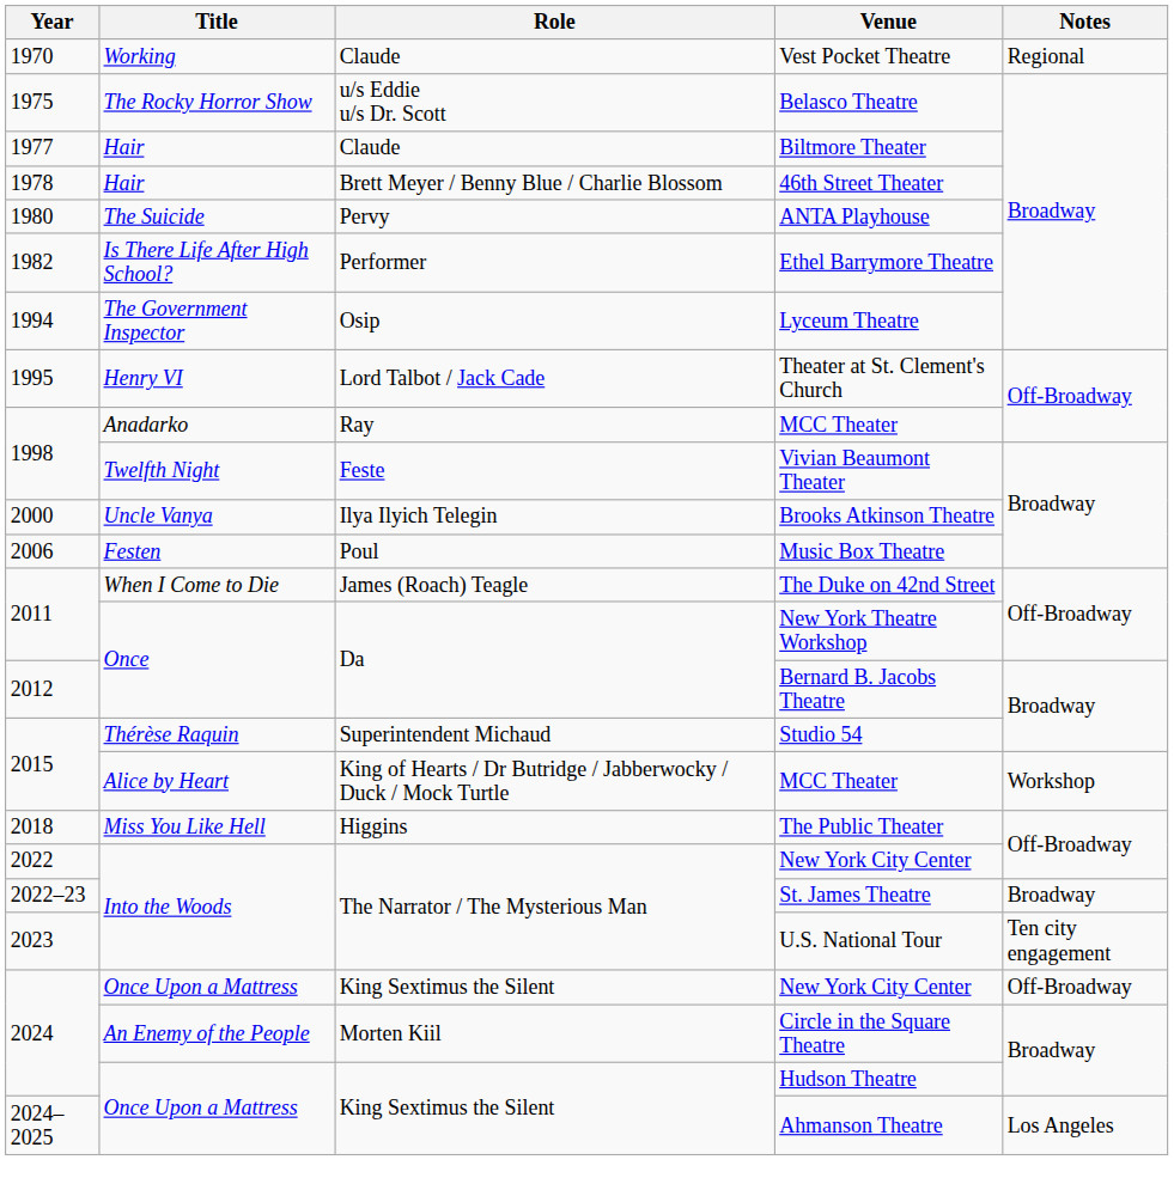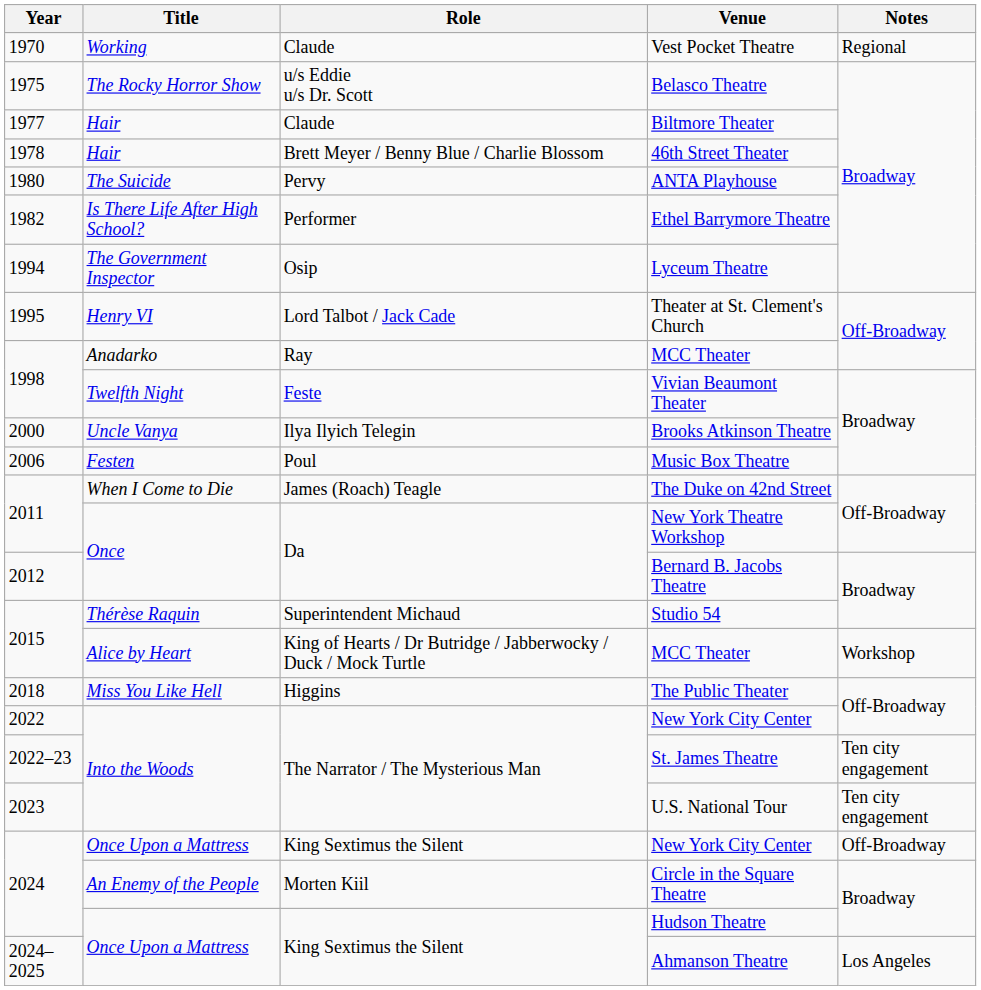 <table class="wikitable sortable">
 <tr>
 <th>Year</th>
 <th>Title</th>
 <th>Role</th>
 <th>Venue</th>
 <th class="unsortable">Notes</th>
 </tr>
 <tr>
 <td>1970</td>
 <td><a href='#'><em>Working</em></a></td>
 <td>Claude</td>
 <td>Vest Pocket Theatre</td>
 <td>Regional</td>
 </tr>
 <tr>
 <td>1975</td>
 <td><em><a href='#'>The Rocky Horror Show</a></em></td>
 <td>u/s Eddie<br>u/s Dr. Scott</td>
 <td><a href='#'>Belasco Theatre</a></td>
 <td rowspan=6><a href='#'>Broadway</a></td>
 </tr>
 <tr>
 <td>1977</td>
 <td><em><a href='#'>Hair</a></em></td>
 <td>Claude</td>
 <td><a href='#'>Biltmore Theater</a></td>
 </tr>
 <tr>
 <td>1978</td>
 <td><a href='#'><em>Hair</em></a></td>
 <td>Brett Meyer / Benny Blue / Charlie Blossom</td>
 <td><a href='#'>46th Street Theater</a></td>
 </tr>
 <tr>
 <td>1980</td>
 <td><a href='#'><em>The Suicide</em></a></td>
 <td>Pervy</td>
 <td><a href='#'>ANTA Playhouse</a></td>
 </tr>
 <tr>
 <td>1982</td>
 <td><em><a href='#'>Is There Life After High School?</a></em></td>
 <td>Performer</td>
 <td><a href='#'>Ethel Barrymore Theatre</a></td>
 </tr>
 <tr>
 <td>1994</td>
 <td><em><a href='#'>The Government Inspector</a></em></td>
 <td>Osip</td>
 <td><a href='#'>Lyceum Theatre</a></td>
 </tr>
 <tr>
 <td>1995</td>
 <td><a href='#'><em>Henry VI</em></a></td>
 <td>Lord Talbot / <a href='#'>Jack Cade</a></td>
 <td>Theater at St. Clement's Church</td>
 <td rowspan=2><a href='#'>Off-Broadway</a></td>
 </tr>
 <tr>
 <td rowspan=2>1998</td>
 <td><em>Anadarko</em></td>
 <td>Ray</td>
 <td><a href='#'>MCC Theater</a></td>
 </tr>
 <tr>
 <td><em><a href='#'>Twelfth Night</a></em></td>
 <td><a href='#'>Feste</a></td>
 <td><a href='#'>Vivian Beaumont Theater</a></td>
 <td rowspan=3>Broadway</td>
 </tr>
 <tr>
 <td>2000</td>
 <td><em><a href='#'>Uncle Vanya</a></em></td>
 <td>Ilya Ilyich Telegin</td>
 <td><a href='#'>Brooks Atkinson Theatre</a></td>
 </tr>
 <tr>
 <td>2006</td>
 <td><a href='#'><em>Festen</em></a></td>
 <td>Poul</td>
 <td><a href='#'>Music Box Theatre</a></td>
 </tr>
 <tr>
 <td rowspan=2>2011</td>
 <td><em>When I Come to Die</em></td>
 <td>James (Roach) Teagle</td>
 <td><a href='#'>The Duke on 42nd Street</a></td>
 <td rowspan=2>Off-Broadway</td>
 </tr>
 <tr>
 <td rowspan="2"><em><a href='#'>Once</a></em></td>
 <td rowspan="2">Da</td>
 <td><a href='#'>New York Theatre Workshop</a></td>
 </tr>
 <tr>
 <td>2012</td>
 <td><a href='#'>Bernard B. Jacobs Theatre</a></td>
 <td rowspan=2>Broadway</td>
 </tr>
 <tr>
 <td rowspan=2>2015</td>
 <td><a href='#'><em>Thérèse Raquin</em></a></td>
 <td>Superintendent Michaud</td>
 <td><a href='#'>Studio 54</a></td>
 </tr>
 <tr>
 <td><em><a href='#'>Alice by Heart</a></em></td>
 <td>King of Hearts / Dr Butridge / Jabberwocky / Duck / Mock Turtle</td>
 <td><a href='#'>MCC Theater</a></td>
 <td>Workshop</td>
 </tr>
 <tr>
 <td>2018</td>
 <td><em><a href='#'>Miss You Like Hell</a></em></td>
 <td>Higgins</td>
 <td><a href='#'>The Public Theater</a></td>
 <td rowspan=2>Off-Broadway</td>
 </tr>
 <tr>
 <td>2022</td>
 <td rowspan="3"><em><a href='#'>Into the Woods</a></em></td>
 <td rowspan="3">The Narrator / The Mysterious Man</td>
 <td><a href='#'>New York City Center</a></td>
 </tr>
 <tr>
 <td>2022–23</td>
 <td><a href='#'>St. James Theatre</a></td>
-<td>Broadway</td>
+<td>Ten city engagement</td>
 </tr>
 <tr>
 <td>2023</td>
 <td>U.S. National Tour</td>
 <td>Ten city engagement</td>
 </tr>
 <tr>
 <td rowspan=3>2024</td>
 <td><em><a href='#'>Once Upon a Mattress</a></em></td>
 <td>King Sextimus the Silent</td>
 <td><a href='#'>New York City Center</a></td>
 <td>Off-Broadway</td>
 </tr>
 <tr>
 <td><em><a href='#'>An Enemy of the People</a></em></td>
 <td>Morten Kiil</td>
 <td><a href='#'>Circle in the Square Theatre</a></td>
 <td rowspan=2>Broadway</td>
 </tr>
 <tr>
 <td rowspan=2><em><a href='#'>Once Upon a Mattress</a></em></td>
 <td rowspan=2>King Sextimus the Silent</td>
 <td><a href='#'>Hudson Theatre</a></td>
 </tr>
 <tr>
 <td>2024–2025</td>
 <td><a href='#'>Ahmanson Theatre</a></td>
 <td>Los Angeles</td>
 </tr>
 </table>
